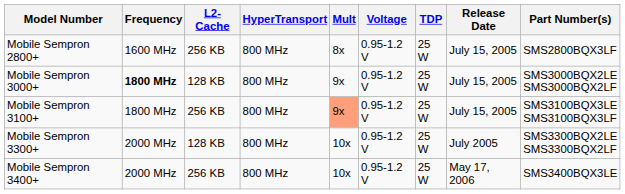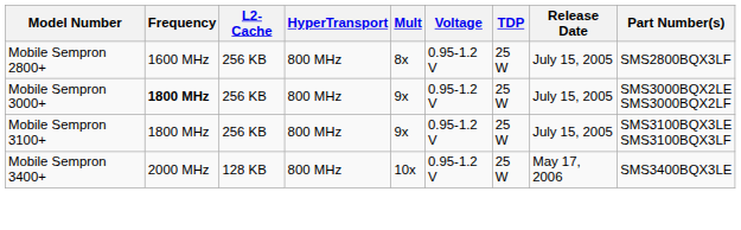 <table class="wikitable">
 <tr>
 <th>Model Number</th>
 <th>Frequency</th>
 <th><a href='#'>L2-Cache</a></th>
 <th><a href='#'>HyperTransport</a></th>
 <th><a href='#'>Mult</a></th>
 <th><a href='#'>Voltage</a></th>
 <th><a href='#'>TDP</a></th>
 <th>Release Date</th>
 <th>Part Number(s)</th>
 </tr>
 <tr>
 <td>Mobile Sempron 2800+</td>
 <td>1600 MHz</td>
 <td>256 KB</td>
 <td>800 MHz</td>
 <td>8x</td>
 <td>0.95-1.2 V</td>
 <td>25 W</td>
 <td>July 15, 2005</td>
 <td>SMS2800BQX3LF</td>
 </tr>
 <tr>
 <td>Mobile Sempron 3000+</td>
 <td><strong>1800 MHz</strong></td>
-<td>128 KB</td>
+<td>256 KB</td>
 <td>800 MHz</td>
 <td>9x</td>
 <td>0.95-1.2 V</td>
 <td>25 W</td>
 <td>July 15, 2005</td>
 <td>SMS3000BQX2LE<br>SMS3000BQX2LF</td>
 </tr>
 <tr>
 <td>Mobile Sempron 3100+</td>
 <td>1800 MHz</td>
 <td>256 KB</td>
 <td>800 MHz</td>
-<td style="background: lightsalmon;">9x</td>
+<td>9x</td>
 <td>0.95-1.2 V</td>
 <td>25 W</td>
 <td>July 15, 2005</td>
 <td>SMS3100BQX3LE<br>SMS3100BQX3LF</td>
 </tr>
 <tr>
-<td>Mobile Sempron 3300+</td>
+<td>Mobile Sempron 3400+</td>
 <td>2000 MHz</td>
 <td>128 KB</td>
-<td>800 MHz</td>
-<td>10x</td>
-<td>0.95-1.2 V</td>
-<td>25 W</td>
-<td>July 2005</td>
-<td>SMS3300BQX2LE<br>SMS3300BQX2LF</td>
-</tr>
-<tr>
-<td>Mobile Sempron 3400+</td>
-<td>2000 MHz</td>
-<td>256 KB</td>
 <td>800 MHz</td>
 <td>10x</td>
 <td>0.95-1.2 V</td>
 <td>25 W</td>
 <td>May 17, 2006</td>
 <td>SMS3400BQX3LE</td>
 </tr>
 </table>
